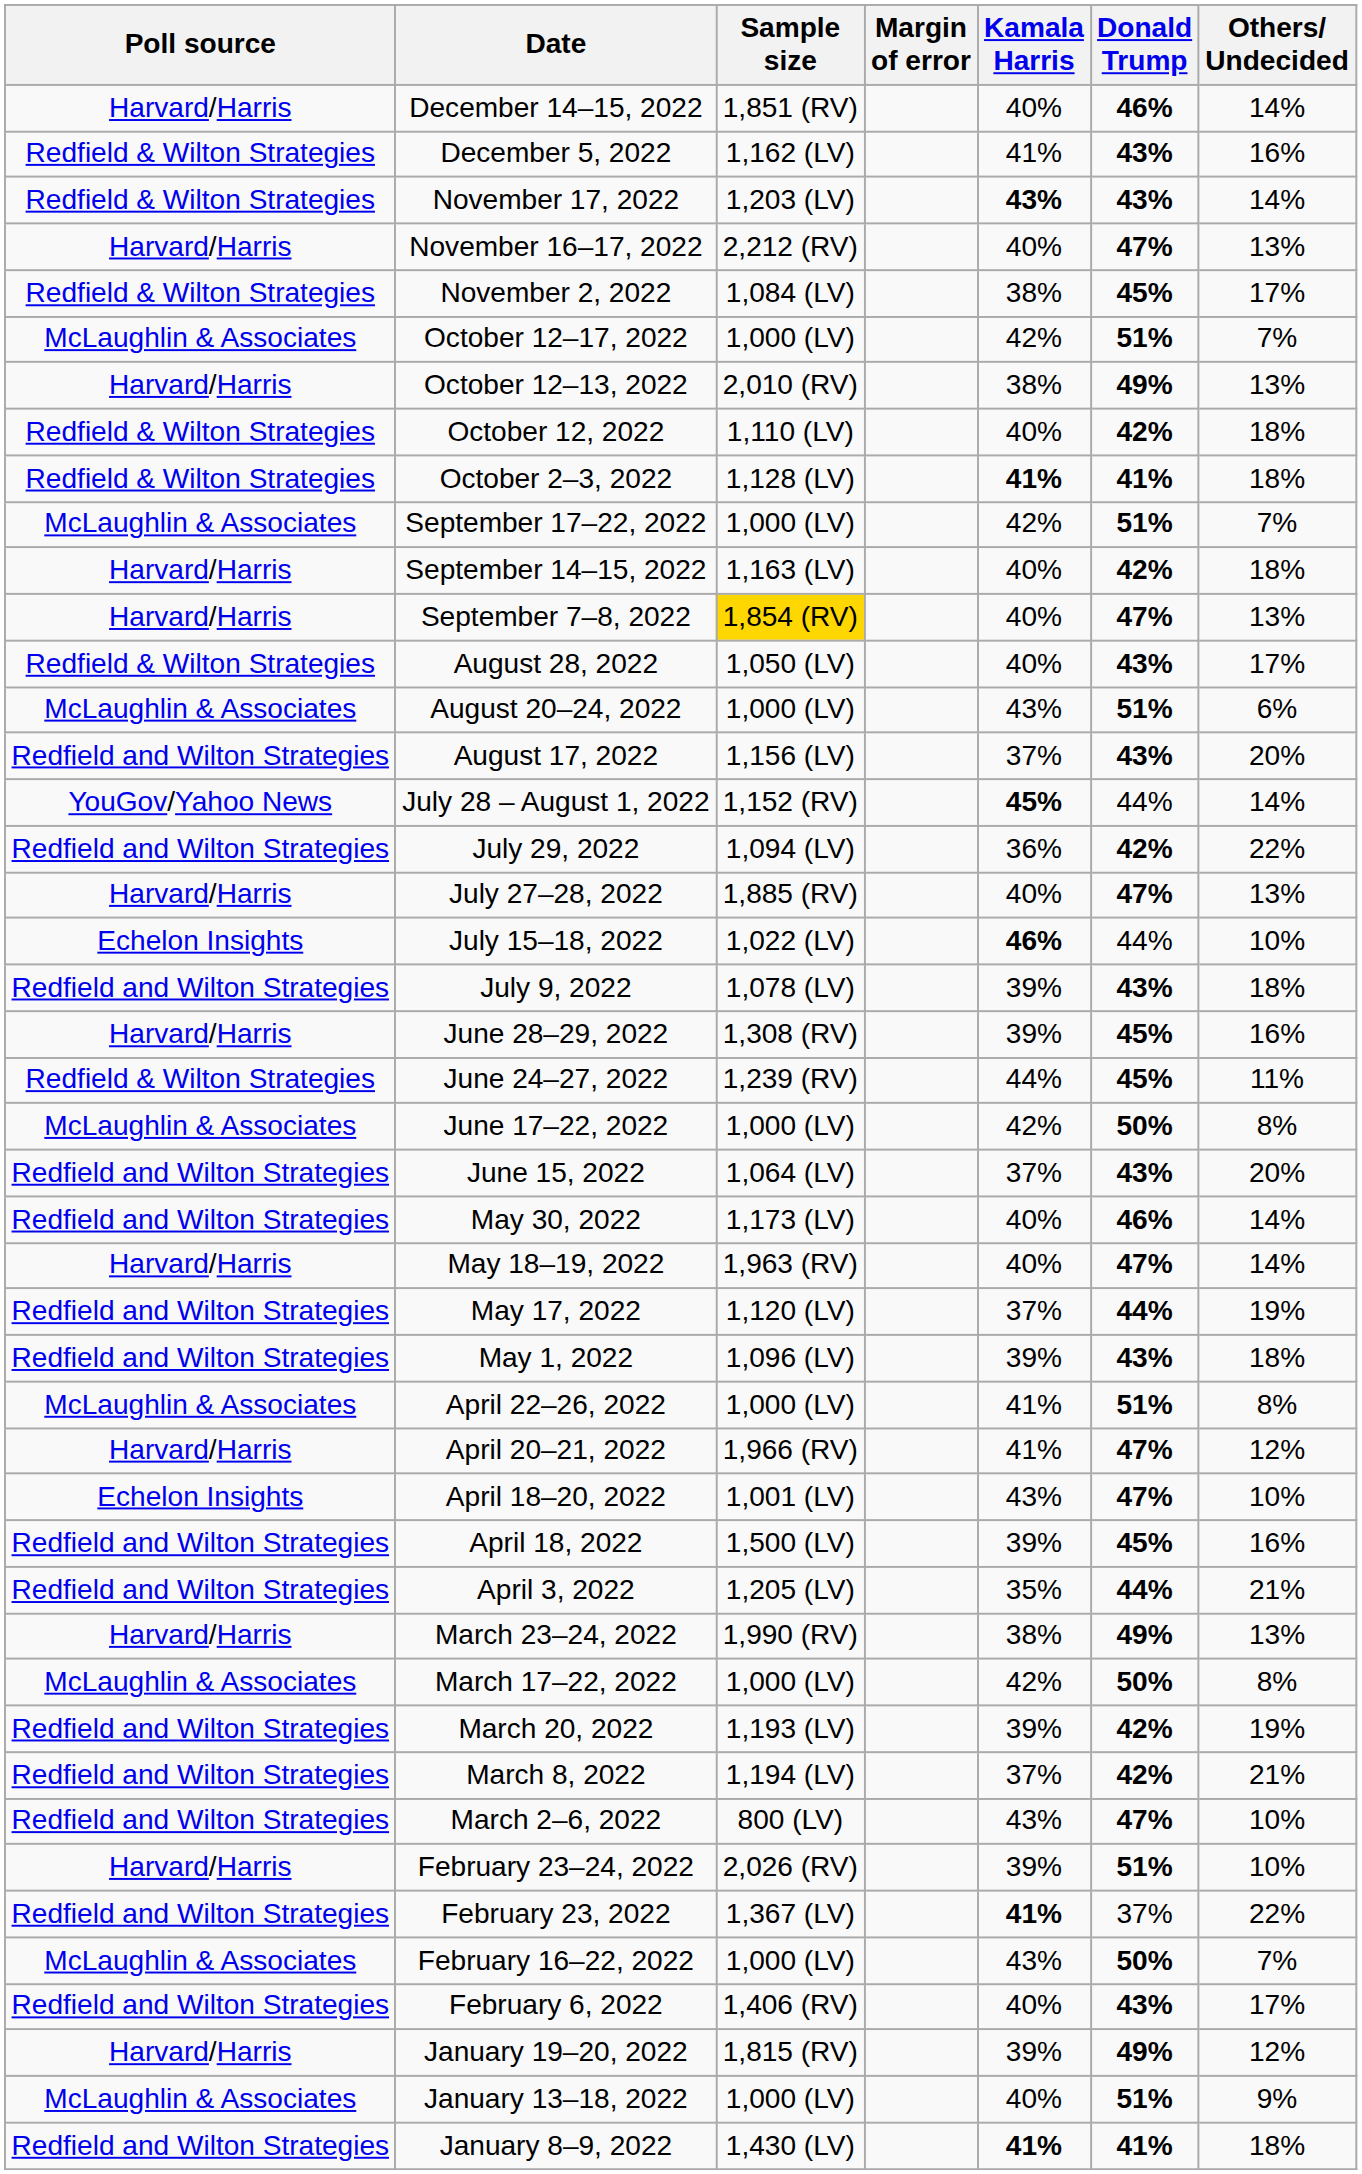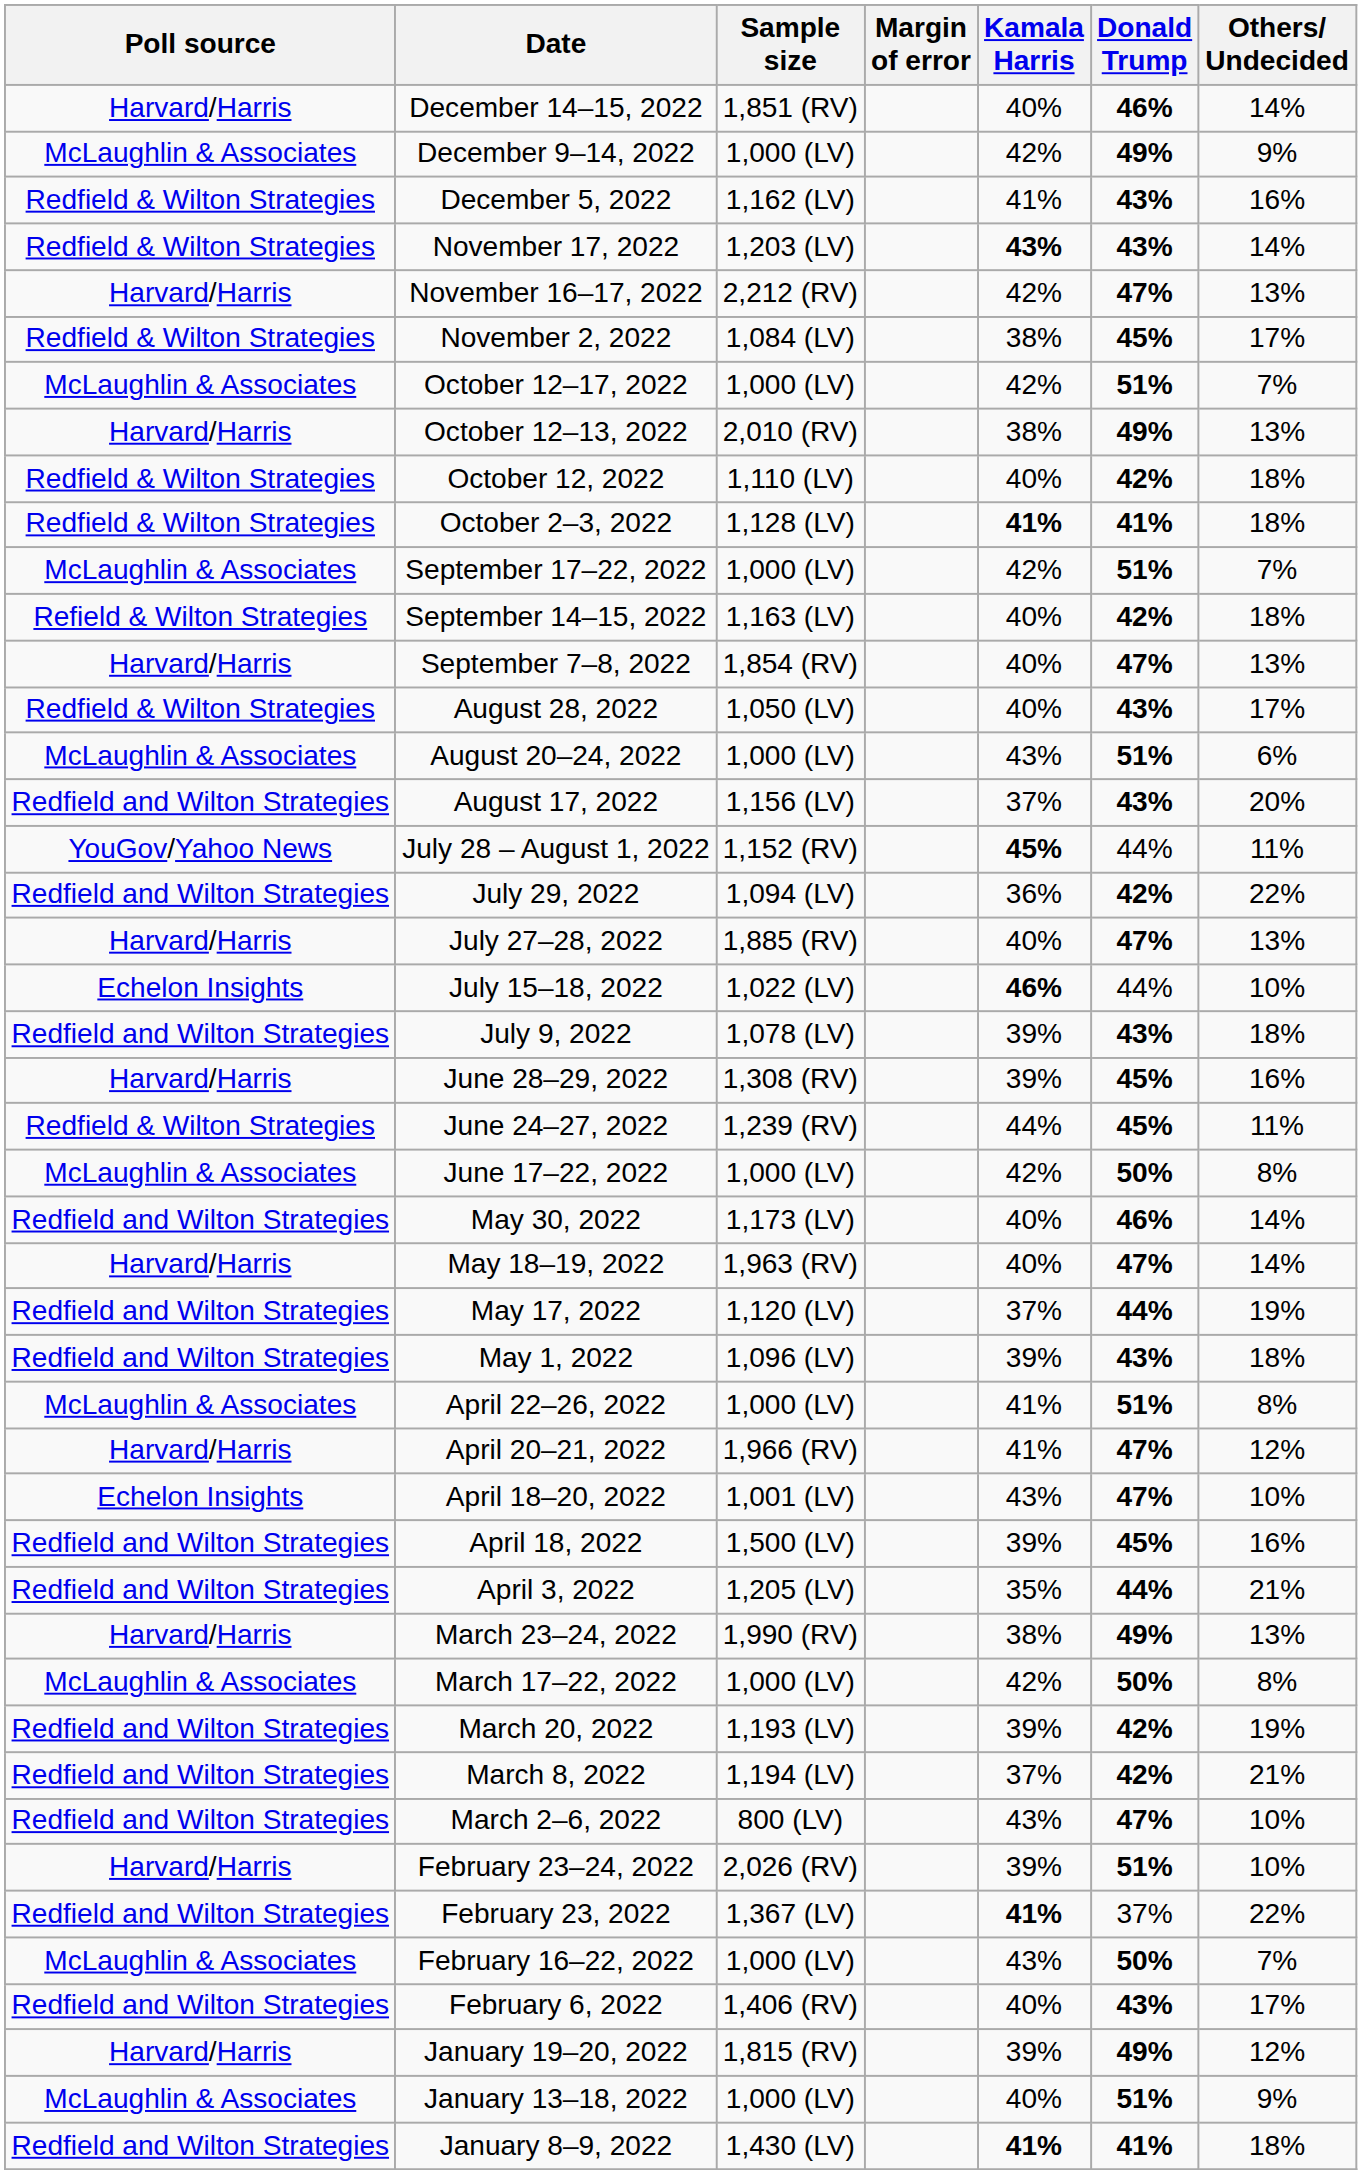 <table class="wikitable collapsible collapsed" style="text-align:center;font-size:90%;line-height:17px">
 <tr>
 <th>Poll source</th>
 <th>Date</th>
 <th>Sample<br>size</th>
 <th>Margin<br>of error</th>
 <th class="unsortable"><a href='#'>Kamala<br>Harris</a><br><small></small></th>
 <th class="unsortable"><a href='#'>Donald<br>Trump</a><br><small></small></th>
 <th class="unsortable">Others/<br>Undecided</th>
 </tr>
 <tr>
 <td><a href='#'>Harvard</a>/<a href='#'>Harris</a></td>
 <td data-sort-value="2022-12-15">December 14–15, 2022</td>
 <td>1,851 (RV)</td>
 <td></td>
 <td>40%</td>
 <td><strong>46%</strong></td>
 <td>14%</td>
+</tr>
+<tr>
+<td><a href='#'>McLaughlin & Associates</a></td>
+<td data-sort-value="2022-12-14">December 9–14, 2022</td>
+<td>1,000 (LV)</td>
+<td></td>
+<td>42%</td>
+<td><strong>49%</strong></td>
+<td>9%</td>
 </tr>
 <tr>
 <td><a href='#'>Redfield & Wilton Strategies</a></td>
 <td data-sort-value="2022-12-05">December 5, 2022</td>
 <td>1,162 (LV)</td>
 <td></td>
 <td>41%</td>
 <td><strong>43%</strong></td>
 <td>16%</td>
 </tr>
 <tr>
 <td><a href='#'>Redfield & Wilton Strategies</a></td>
 <td data-sort-value="2022-11-17">November 17, 2022</td>
 <td>1,203 (LV)</td>
 <td></td>
 <td><strong>43%</strong></td>
 <td><strong>43%</strong></td>
 <td>14%</td>
 </tr>
 <tr>
 <td><a href='#'>Harvard</a>/<a href='#'>Harris</a></td>
 <td data-sort-value="2022-11-17">November 16–17, 2022</td>
 <td>2,212 (RV)</td>
 <td></td>
-<td>40%</td>
+<td>42%</td>
 <td><strong>47%</strong></td>
 <td>13%</td>
 </tr>
 <tr>
 <td><a href='#'>Redfield & Wilton Strategies</a></td>
 <td data-sort-value="2022-11-02">November 2, 2022</td>
 <td>1,084 (LV)</td>
 <td></td>
 <td>38%</td>
 <td><strong>45%</strong></td>
 <td>17%</td>
 </tr>
 <tr>
 <td><a href='#'>McLaughlin & Associates</a></td>
 <td data-sort-value="2022-10-17">October 12–17, 2022</td>
 <td>1,000 (LV)</td>
 <td></td>
 <td>42%</td>
 <td><strong>51%</strong></td>
 <td>7%</td>
 </tr>
 <tr>
 <td><a href='#'>Harvard</a>/<a href='#'>Harris</a></td>
 <td data-sort-value="2022-10-13">October 12–13, 2022</td>
 <td>2,010 (RV)</td>
 <td></td>
 <td>38%</td>
 <td><strong>49%</strong></td>
 <td>13%</td>
 </tr>
 <tr>
 <td><a href='#'>Redfield & Wilton Strategies</a></td>
 <td data-sort-value="2022-10-12">October 12, 2022</td>
 <td>1,110 (LV)</td>
 <td></td>
 <td>40%</td>
 <td><strong>42%</strong></td>
 <td>18%</td>
 </tr>
 <tr>
 <td><a href='#'>Redfield & Wilton Strategies</a></td>
 <td data-sort-value="2022-10-03">October 2–3, 2022</td>
 <td>1,128 (LV)</td>
 <td></td>
 <td><strong>41%</strong></td>
 <td><strong>41%</strong></td>
 <td>18%</td>
 </tr>
 <tr>
 <td><a href='#'>McLaughlin & Associates</a></td>
 <td data-sort-value="2022-09-22">September 17–22, 2022</td>
 <td>1,000 (LV)</td>
 <td></td>
 <td>42%</td>
 <td><strong>51%</strong></td>
 <td>7%</td>
 </tr>
 <tr>
-<td><a href='#'>Harvard</a>/<a href='#'>Harris</a></td>
+<td><a href='#'>Refield & Wilton Strategies</a></td>
 <td data-sort-value="2022-09-15">September 14–15, 2022</td>
 <td>1,163 (LV)</td>
 <td></td>
 <td>40%</td>
 <td><strong>42%</strong></td>
 <td>18%</td>
 </tr>
 <tr>
 <td><a href='#'>Harvard</a>/<a href='#'>Harris</a></td>
 <td data-sort-value="2022-09-08">September 7–8, 2022</td>
-<td style="background: gold;">1,854 (RV)</td>
+<td>1,854 (RV)</td>
 <td></td>
 <td>40%</td>
 <td><strong>47%</strong></td>
 <td>13%</td>
 </tr>
 <tr>
 <td><a href='#'>Redfield & Wilton Strategies</a></td>
 <td data-sort-value="2022-08-28">August 28, 2022</td>
 <td>1,050 (LV)</td>
 <td></td>
 <td>40%</td>
 <td><strong>43%</strong></td>
 <td>17%</td>
 </tr>
 <tr>
 <td><a href='#'>McLaughlin & Associates</a></td>
 <td data-sort-value="2022-08-24">August 20–24, 2022</td>
 <td>1,000 (LV)</td>
 <td></td>
 <td>43%</td>
 <td><strong>51%</strong></td>
 <td>6%</td>
 </tr>
 <tr>
 <td><a href='#'>Redfield and Wilton Strategies</a></td>
 <td data-sort-value="2022-08-17">August 17, 2022</td>
 <td>1,156 (LV)</td>
 <td></td>
 <td>37%</td>
 <td><strong>43%</strong></td>
 <td>20%</td>
 </tr>
 <tr>
 <td><a href='#'>YouGov</a>/<a href='#'>Yahoo News</a></td>
 <td data-sort-value="2022-08-01">July 28 – August 1, 2022</td>
 <td>1,152 (RV)</td>
 <td></td>
 <td><strong>45%</strong></td>
 <td>44%</td>
-<td>14%</td>
+<td>11%</td>
 </tr>
 <tr>
 <td><a href='#'>Redfield and Wilton Strategies</a></td>
 <td data-sort-value="2022-07-29">July 29, 2022</td>
 <td>1,094 (LV)</td>
 <td></td>
 <td>36%</td>
 <td><strong>42%</strong></td>
 <td>22%</td>
 </tr>
 <tr>
 <td><a href='#'>Harvard</a>/<a href='#'>Harris</a></td>
 <td data-sort-value="2022-07-28">July 27–28, 2022</td>
 <td>1,885 (RV)</td>
 <td></td>
 <td>40%</td>
 <td><strong>47%</strong></td>
 <td>13%</td>
 </tr>
 <tr>
 <td><a href='#'>Echelon Insights</a></td>
 <td data-sort-value="2022-07-18">July 15–18, 2022</td>
 <td>1,022 (LV)</td>
 <td></td>
 <td><strong>46%</strong></td>
 <td>44%</td>
 <td>10%</td>
 </tr>
 <tr>
 <td><a href='#'>Redfield and Wilton Strategies</a></td>
 <td data-sort-value="2022-07-09">July 9, 2022</td>
 <td>1,078 (LV)</td>
 <td></td>
 <td>39%</td>
 <td><strong>43%</strong></td>
 <td>18%</td>
 </tr>
 <tr>
 <td><a href='#'>Harvard</a>/<a href='#'>Harris</a></td>
 <td data-sort-value="2022-06-29">June 28–29, 2022</td>
 <td>1,308 (RV)</td>
 <td></td>
 <td>39%</td>
 <td><strong>45%</strong></td>
 <td>16%</td>
 </tr>
 <tr>
 <td><a href='#'>Redfield & Wilton Strategies</a></td>
 <td data-sort-value="2022-06-27">June 24–27, 2022</td>
 <td>1,239 (RV)</td>
 <td></td>
 <td>44%</td>
 <td><strong>45%</strong></td>
 <td>11%</td>
 </tr>
 <tr>
 <td><a href='#'>McLaughlin & Associates</a></td>
 <td data-sort-value="2022-06-22">June 17–22, 2022</td>
 <td>1,000 (LV)</td>
 <td></td>
 <td>42%</td>
 <td><strong>50%</strong></td>
 <td>8%</td>
-</tr>
-<tr>
-<td><a href='#'>Redfield and Wilton Strategies</a></td>
-<td data-sort-value="2022-06-15">June 15, 2022</td>
-<td>1,064 (LV)</td>
-<td></td>
-<td>37%</td>
-<td><strong>43%</strong></td>
-<td>20%</td>
 </tr>
 <tr>
 <td><a href='#'>Redfield and Wilton Strategies</a></td>
 <td data-sort-value="2022-05-30">May 30, 2022</td>
 <td>1,173 (LV)</td>
 <td></td>
 <td>40%</td>
 <td><strong>46%</strong></td>
 <td>14%</td>
 </tr>
 <tr>
 <td><a href='#'>Harvard</a>/<a href='#'>Harris</a></td>
 <td data-sort-value="2022-05-19">May 18–19, 2022</td>
 <td>1,963 (RV)</td>
 <td></td>
 <td>40%</td>
 <td><strong>47%</strong></td>
 <td>14%</td>
 </tr>
 <tr>
 <td><a href='#'>Redfield and Wilton Strategies</a></td>
 <td data-sort-value="2022-05-17">May 17, 2022</td>
 <td>1,120 (LV)</td>
 <td></td>
 <td>37%</td>
 <td><strong>44%</strong></td>
 <td>19%</td>
 </tr>
 <tr>
 <td><a href='#'>Redfield and Wilton Strategies</a></td>
 <td data-sort-value="2022-05-01">May 1, 2022</td>
 <td>1,096 (LV)</td>
 <td></td>
 <td>39%</td>
 <td><strong>43%</strong></td>
 <td>18%</td>
 </tr>
 <tr>
 <td><a href='#'>McLaughlin & Associates</a></td>
 <td data-sort-value="2022-04-26">April 22–26, 2022</td>
 <td>1,000 (LV)</td>
 <td></td>
 <td>41%</td>
 <td><strong>51%</strong></td>
 <td>8%</td>
 </tr>
 <tr>
 <td><a href='#'>Harvard</a>/<a href='#'>Harris</a></td>
 <td data-sort-value="2022-04-21">April 20–21, 2022</td>
 <td>1,966 (RV)</td>
 <td></td>
 <td>41%</td>
 <td><strong>47%</strong></td>
 <td>12%</td>
 </tr>
 <tr>
 <td><a href='#'>Echelon Insights</a></td>
 <td data-sort-value="2022-04-20">April 18–20, 2022</td>
 <td>1,001 (LV)</td>
 <td></td>
 <td>43%</td>
 <td><strong>47%</strong></td>
 <td>10%</td>
 </tr>
 <tr>
 <td><a href='#'>Redfield and Wilton Strategies</a></td>
 <td data-sort-value="2022-04-18">April 18, 2022</td>
 <td>1,500 (LV)</td>
 <td></td>
 <td>39%</td>
 <td><strong>45%</strong></td>
 <td>16%</td>
 </tr>
 <tr>
 <td><a href='#'>Redfield and Wilton Strategies</a></td>
 <td data-sort-value="2022-04-03">April 3, 2022</td>
 <td>1,205 (LV)</td>
 <td></td>
 <td>35%</td>
 <td><strong>44%</strong></td>
 <td>21%</td>
 </tr>
 <tr>
 <td><a href='#'>Harvard</a>/<a href='#'>Harris</a></td>
 <td data-sort-value="2022-03-24">March 23–24, 2022</td>
 <td>1,990 (RV)</td>
 <td></td>
 <td>38%</td>
 <td><strong>49%</strong></td>
 <td>13%</td>
 </tr>
 <tr>
 <td><a href='#'>McLaughlin & Associates</a></td>
 <td data-sort-value="2022-03-22">March 17–22, 2022</td>
 <td>1,000 (LV)</td>
 <td></td>
 <td>42%</td>
 <td><strong>50%</strong></td>
 <td>8%</td>
 </tr>
 <tr>
 <td><a href='#'>Redfield and Wilton Strategies</a></td>
 <td data-sort-value="2022-03-20">March 20, 2022</td>
 <td>1,193 (LV)</td>
 <td></td>
 <td>39%</td>
 <td><strong>42%</strong></td>
 <td>19%</td>
 </tr>
 <tr>
 <td><a href='#'>Redfield and Wilton Strategies</a></td>
 <td data-sort-value="2022-03-08">March 8, 2022</td>
 <td>1,194 (LV)</td>
 <td></td>
 <td>37%</td>
 <td><strong>42%</strong></td>
 <td>21%</td>
 </tr>
 <tr>
 <td><a href='#'>Redfield and Wilton Strategies</a></td>
 <td data-sort-value="2022-03-06">March 2–6, 2022</td>
 <td>800 (LV)</td>
 <td></td>
 <td>43%</td>
 <td><strong>47%</strong></td>
 <td>10%</td>
 </tr>
 <tr>
 <td><a href='#'>Harvard</a>/<a href='#'>Harris</a></td>
 <td data-sort-value="2022-02-24">February 23–24, 2022</td>
 <td>2,026 (RV)</td>
 <td></td>
 <td>39%</td>
 <td><strong>51%</strong></td>
 <td>10%</td>
 </tr>
 <tr>
 <td><a href='#'>Redfield and Wilton Strategies</a></td>
 <td data-sort-value="2022-02-23">February 23, 2022</td>
 <td>1,367 (LV)</td>
 <td></td>
 <td><strong>41%</strong></td>
 <td>37%</td>
 <td>22%</td>
 </tr>
 <tr>
 <td><a href='#'>McLaughlin & Associates</a></td>
 <td data-sort-value="2022-02-22">February 16–22, 2022</td>
 <td>1,000 (LV)</td>
 <td></td>
 <td>43%</td>
 <td><strong>50%</strong></td>
 <td>7%</td>
 </tr>
 <tr>
 <td><a href='#'>Redfield and Wilton Strategies</a></td>
 <td data-sort-value="2022-02-06">February 6, 2022</td>
 <td>1,406 (RV)</td>
 <td></td>
 <td>40%</td>
 <td><strong>43%</strong></td>
 <td>17%</td>
 </tr>
 <tr>
 <td><a href='#'>Harvard</a>/<a href='#'>Harris</a></td>
 <td data-sort-value="2022-01-20">January 19–20, 2022</td>
 <td>1,815 (RV)</td>
 <td></td>
 <td>39%</td>
 <td><strong>49%</strong></td>
 <td>12%</td>
 </tr>
 <tr>
 <td><a href='#'>McLaughlin & Associates</a></td>
 <td data-sort-value="2022-01-18">January 13–18, 2022</td>
 <td>1,000 (LV)</td>
 <td></td>
 <td>40%</td>
 <td><strong>51%</strong></td>
 <td>9%</td>
 </tr>
 <tr>
 <td><a href='#'>Redfield and Wilton Strategies</a></td>
 <td data-sort-value="2022-01-09">January 8–9, 2022</td>
 <td>1,430 (LV)</td>
 <td></td>
 <td><strong>41%</strong></td>
 <td><strong>41%</strong></td>
 <td>18%</td>
 </tr>
 <tr>
 </tr>
 </table>
